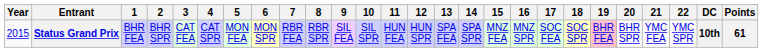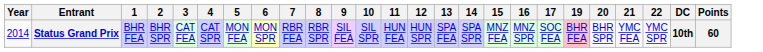 <table class="wikitable" style="text-align:center; font-size:85%">
 <tr>
 <th>Year</th>
 <th>Entrant</th>
 <th>1</th>
 <th>2</th>
 <th>3</th>
 <th>4</th>
 <th>5</th>
 <th>6</th>
 <th>7</th>
 <th>8</th>
 <th>9</th>
 <th>10</th>
 <th>11</th>
 <th>12</th>
 <th>13</th>
 <th>14</th>
 <th>15</th>
 <th>16</th>
 <th>17</th>
-<th>18</th>
 <th>19</th>
 <th>20</th>
 <th>21</th>
 <th>22</th>
 <th>DC</th>
 <th>Points</th>
 </tr>
 <tr>
-<td><a href='#'>2015</a></td>
+<td><a href='#'>2014</a></td>
 <th nowrap><a href='#'>Status Grand Prix</a></th>
 <td style=background:#CFCFFF><a href='#'>BHR<br>FEA</a><br></td>
 <td style=background:#CFCFFF><a href='#'>BHR<br>SPR</a><br></td>
 <td style=background:#DFFFDF><a href='#'>CAT<br>FEA</a><br></td>
 <td style=background:#CFCFFF><a href='#'>CAT<br>SPR</a><br></td>
 <td style=background:#DFFFDF><a href='#'>MON<br>FEA</a><br></td>
 <td style=background:#FFFFBF><a href='#'>MON<br>SPR</a><br></td>
 <td style=background:#CFCFFF><a href='#'>RBR<br>FEA</a><br></td>
 <td style=background:#CFCFFF><a href='#'>RBR<br>SPR</a><br></td>
 <td style=background:#EFCFFF><a href='#'>SIL<br>FEA</a><br></td>
 <td style=background:#CFCFFF><a href='#'>SIL<br>SPR</a><br></td>
 <td style=background:#CFCFFF><a href='#'>HUN<br>FEA</a><br></td>
 <td style=background:#CFCFFF><a href='#'>HUN<br>SPR</a><br></td>
 <td style=background:#CFCFFF><a href='#'>SPA<br>FEA</a><br></td>
 <td style=background:#CFCFFF><a href='#'>SPA<br>SPR</a><br></td>
 <td style=background:#DFFFDF><a href='#'>MNZ<br>FEA</a><br></td>
 <td style=background:#DFFFDF><a href='#'>MNZ<br>SPR</a><br></td>
 <td style=background:#DFFFDF><a href='#'>SOC<br>FEA</a><br></td>
-<td style=background:#FFFFBF><a href='#'>SOC<br>SPR</a><br></td>
 <td style="background: pink;"><a href='#'>BHR<br>FEA</a></td>
 <td><a href='#'>BHR<br>SPR</a></td>
 <td><a href='#'>YMC<br>FEA</a></td>
 <td><a href='#'>YMC<br>SPR</a></td>
 <th>10th</th>
-<th>61</th>
+<th>60</th>
 </tr>
 </table>
